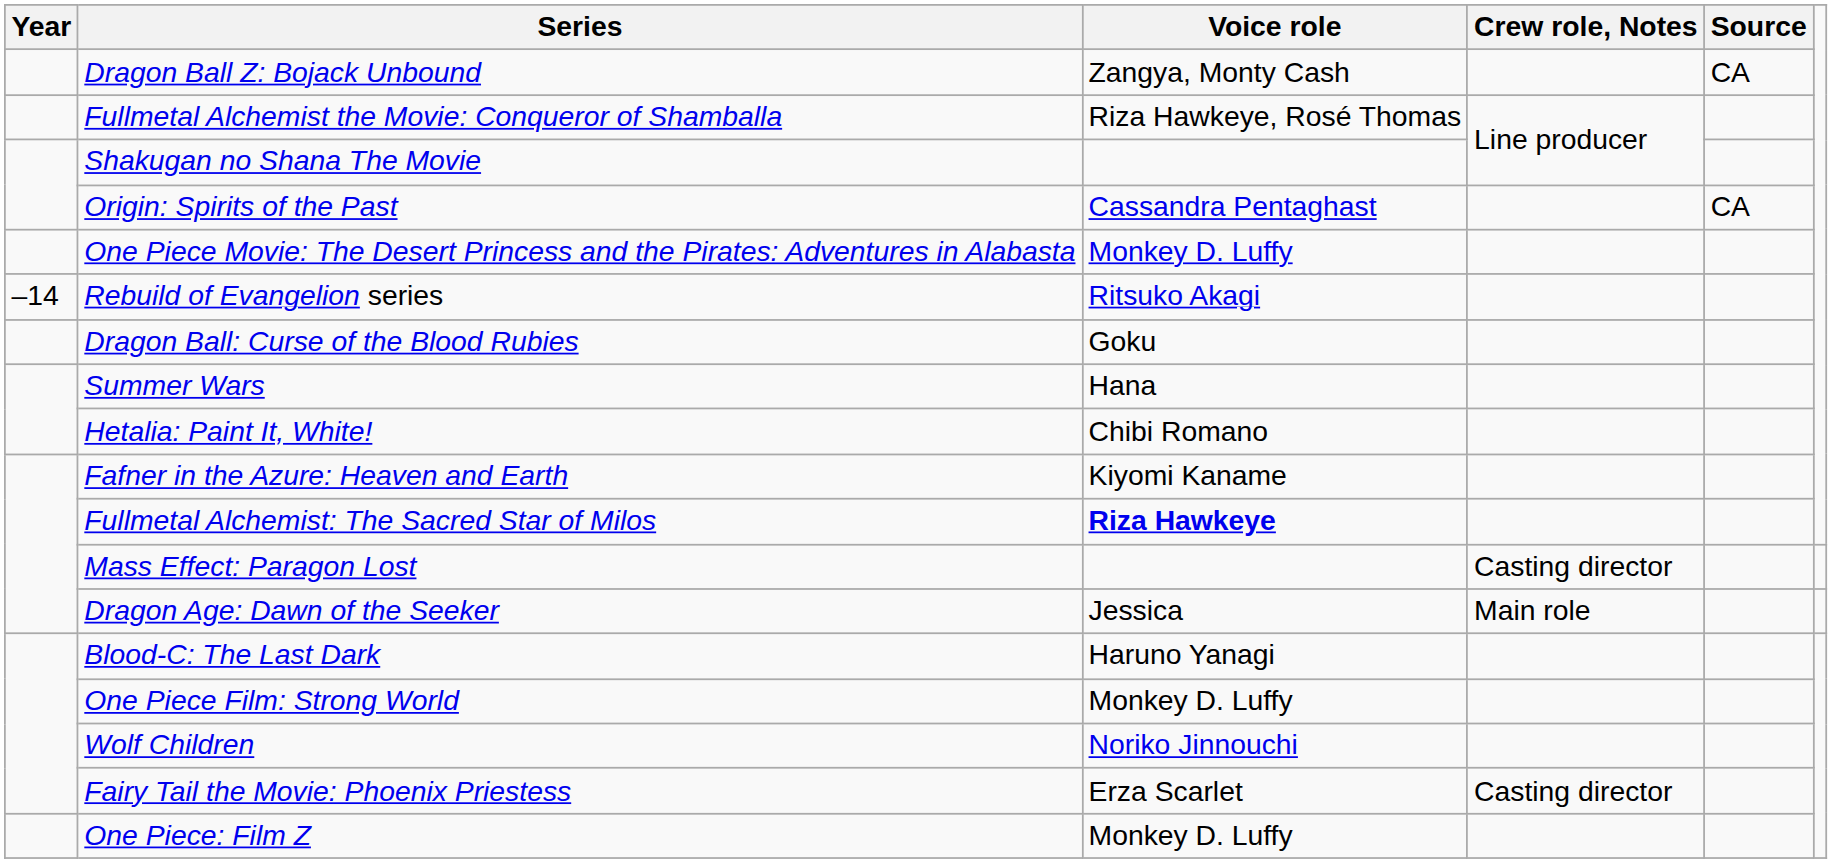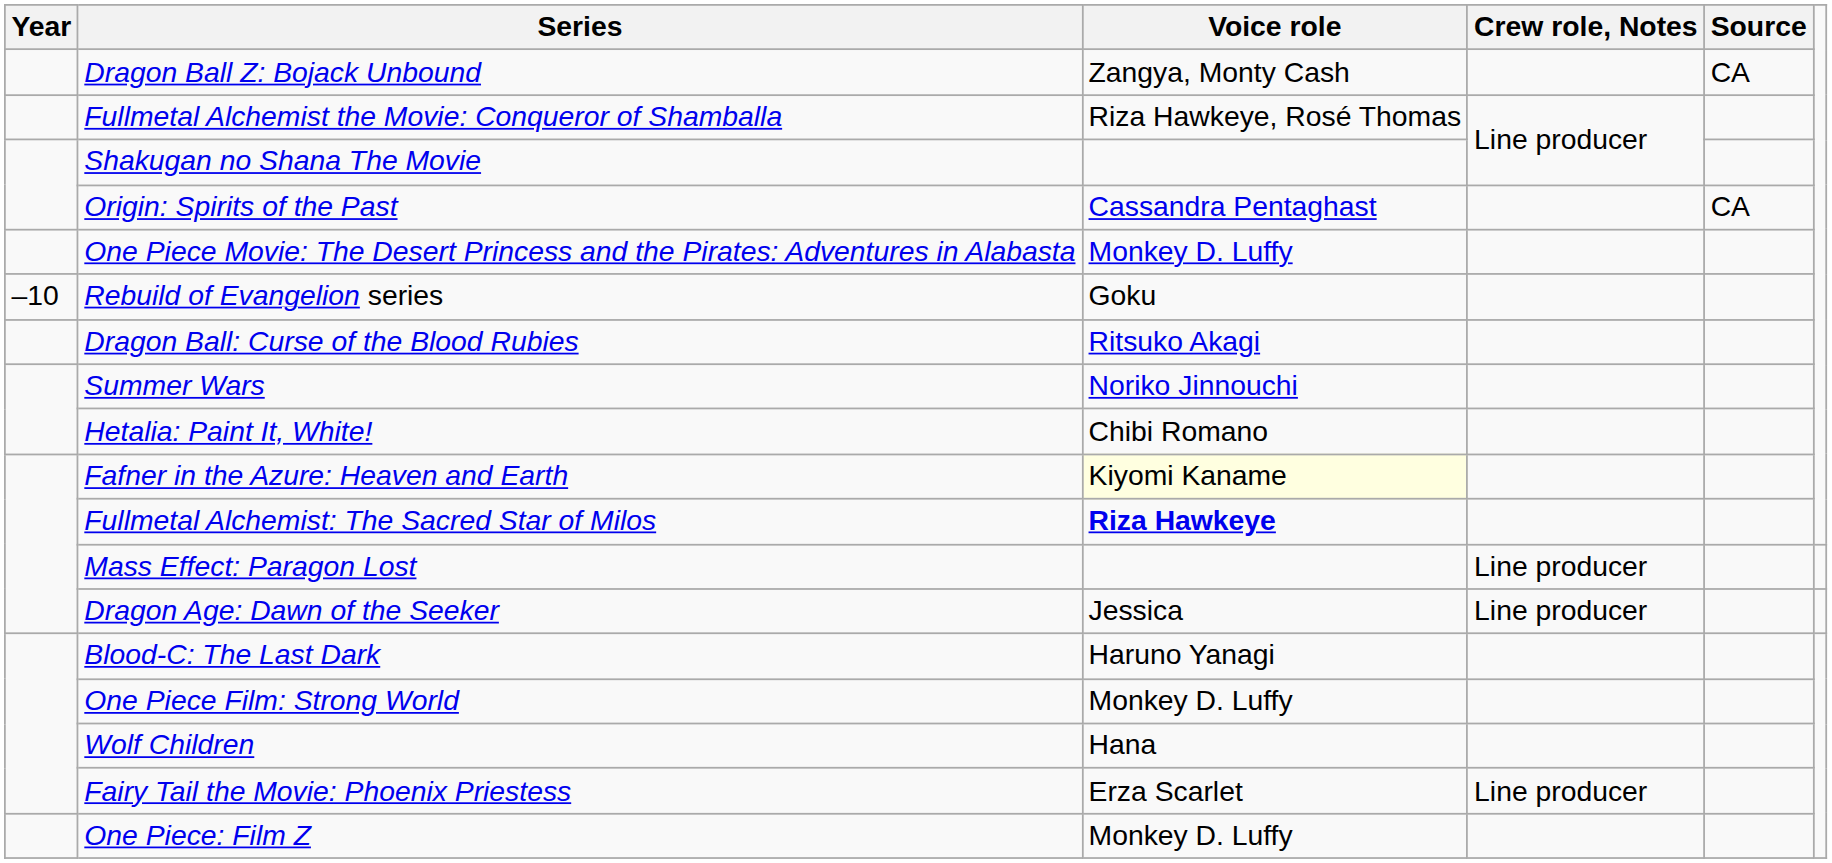 <table class="wikitable sortable plainrowheaders">
 <tr>
 <th>Year </th>
 <th>Series</th>
 <th>Voice role </th>
 <th class="unsortable">Crew role, Notes </th>
 <th class="unsortable">Source</th>
 </tr>
 <tr>
 <td></td>
 <td><em><a href='#'>Dragon Ball Z: Bojack Unbound</a></em></td>
 <td>Zangya, Monty Cash</td>
 <td> </td>
 <td>CA</td>
 </tr>
 <tr>
 <td></td>
 <td><em><a href='#'>Fullmetal Alchemist the Movie: Conqueror of Shamballa</a></em></td>
 <td>Riza Hawkeye, Rosé Thomas</td>
 <td rowspan="2">Line producer</td>
 <td></td>
 </tr>
 <tr>
 <td rowspan="2"></td>
 <td><em><a href='#'>Shakugan no Shana The Movie</a></em></td>
 <td> </td>
 <td></td>
 </tr>
 <tr>
 <td><em><a href='#'>Origin: Spirits of the Past</a></em></td>
 <td><a href='#'>Cassandra Pentaghast</a></td>
 <td> </td>
 <td>CA</td>
 </tr>
 <tr>
 <td></td>
 <td><em><a href='#'>One Piece Movie: The Desert Princess and the Pirates: Adventures in Alabasta</a></em></td>
 <td><a href='#'>Monkey D. Luffy</a></td>
 <td> </td>
 <td></td>
 </tr>
 <tr>
-<td>–14</td>
+<td>–10</td>
 <td><em><a href='#'>Rebuild of Evangelion</a></em> series</td>
-<td><a href='#'>Ritsuko Akagi</a></td>
+<td>Goku</td>
 <td> </td>
 <td></td>
 </tr>
 <tr>
 <td></td>
 <td><em><a href='#'>Dragon Ball: Curse of the Blood Rubies</a></em></td>
-<td>Goku</td>
+<td><a href='#'>Ritsuko Akagi</a></td>
 <td> </td>
 <td></td>
 </tr>
 <tr>
 <td rowspan="2"></td>
 <td><em><a href='#'>Summer Wars</a></em></td>
-<td>Hana</td>
+<td><a href='#'>Noriko Jinnouchi</a></td>
 <td> </td>
 <td></td>
 </tr>
 <tr>
 <td><em><a href='#'>Hetalia: Paint It, White!</a></em></td>
 <td>Chibi Romano</td>
 <td> </td>
 <td></td>
 </tr>
 <tr>
 <td rowspan="4"></td>
 <td><em><a href='#'>Fafner in the Azure: Heaven and Earth</a></em></td>
-<td>Kiyomi Kaname</td>
+<td style="background: lightyellow;">Kiyomi Kaname</td>
 <td> </td>
 <td></td>
 </tr>
 <tr>
 <td><em><a href='#'>Fullmetal Alchemist: The Sacred Star of Milos</a></em></td>
 <td><strong><a href='#'>Riza Hawkeye</a></strong></td>
 <td></td>
 <td></td>
 </tr>
 <tr>
 <td><em><a href='#'>Mass Effect: Paragon Lost</a></em></td>
 <td></td>
-<td>Casting director</td>
+<td>Line producer</td>
 <td></td>
 <td></td>
 </tr>
 <tr>
 <td><em><a href='#'>Dragon Age: Dawn of the Seeker</a></em></td>
 <td>Jessica</td>
-<td>Main role</td>
+<td>Line producer</td>
 <td></td>
 <td></td>
 </tr>
 <tr>
 <td rowspan="4"></td>
 <td><em><a href='#'>Blood-C: The Last Dark</a></em></td>
 <td>Haruno Yanagi</td>
 <td></td>
 <td></td>
 </tr>
 <tr>
 <td><em><a href='#'>One Piece Film: Strong World</a></em></td>
 <td>Monkey D. Luffy</td>
 <td> </td>
 <td></td>
 </tr>
 <tr>
 <td><em><a href='#'>Wolf Children</a></em></td>
-<td><a href='#'>Noriko Jinnouchi</a></td>
+<td>Hana</td>
 <td></td>
 <td></td>
 </tr>
 <tr>
 <td><em><a href='#'>Fairy Tail the Movie: Phoenix Priestess</a></em></td>
 <td>Erza Scarlet</td>
-<td>Casting director</td>
+<td>Line producer</td>
 <td></td>
 </tr>
 <tr>
 <td></td>
 <td><em><a href='#'>One Piece: Film Z</a></em></td>
 <td>Monkey D. Luffy</td>
 <td> </td>
 <td></td>
 </tr>
 </table>
